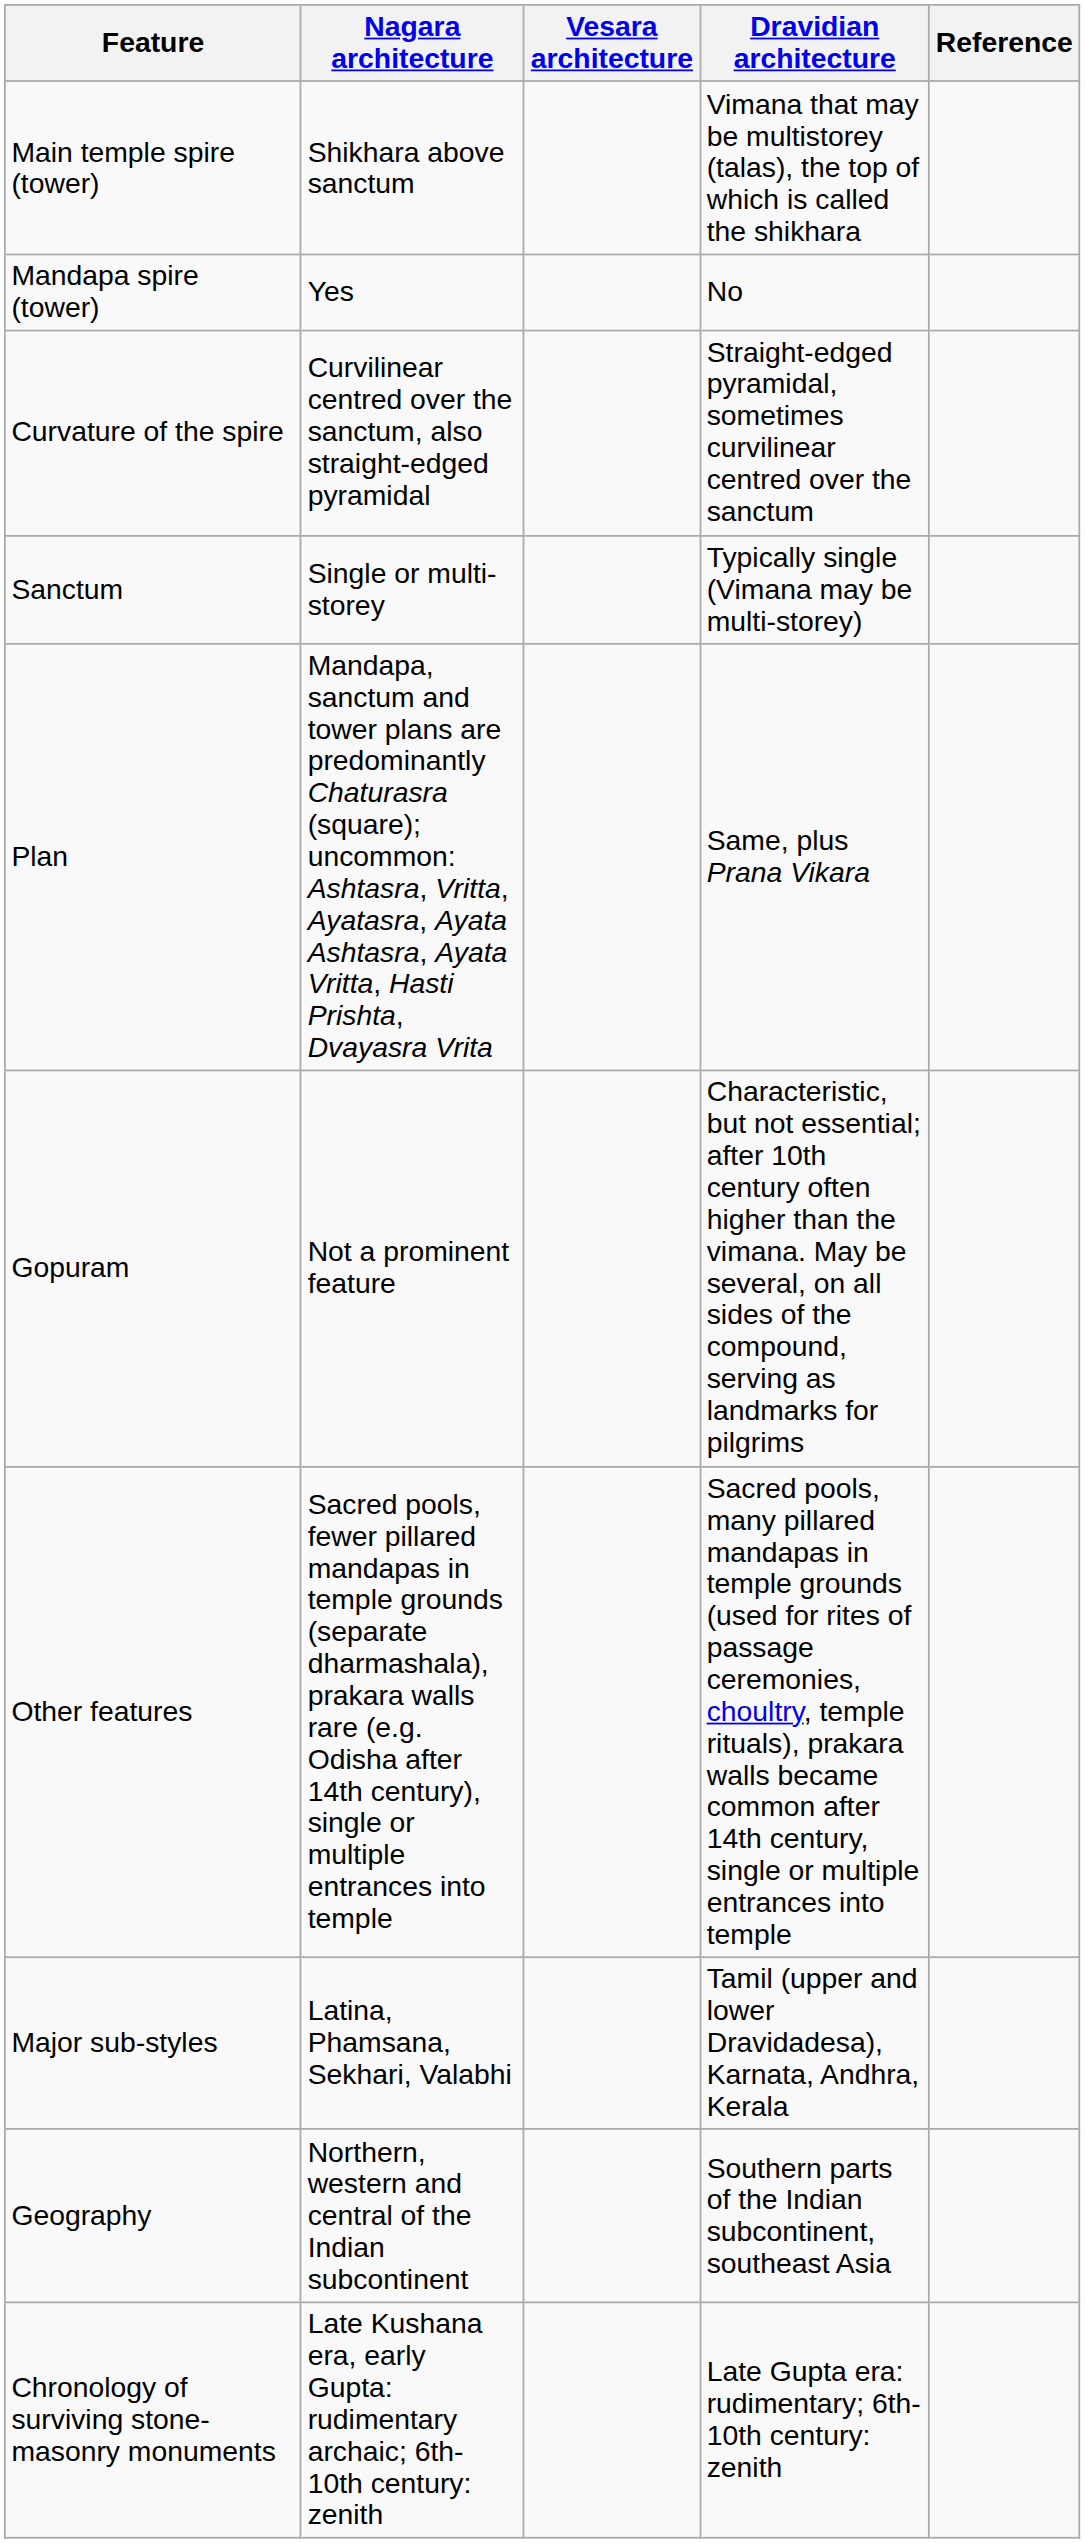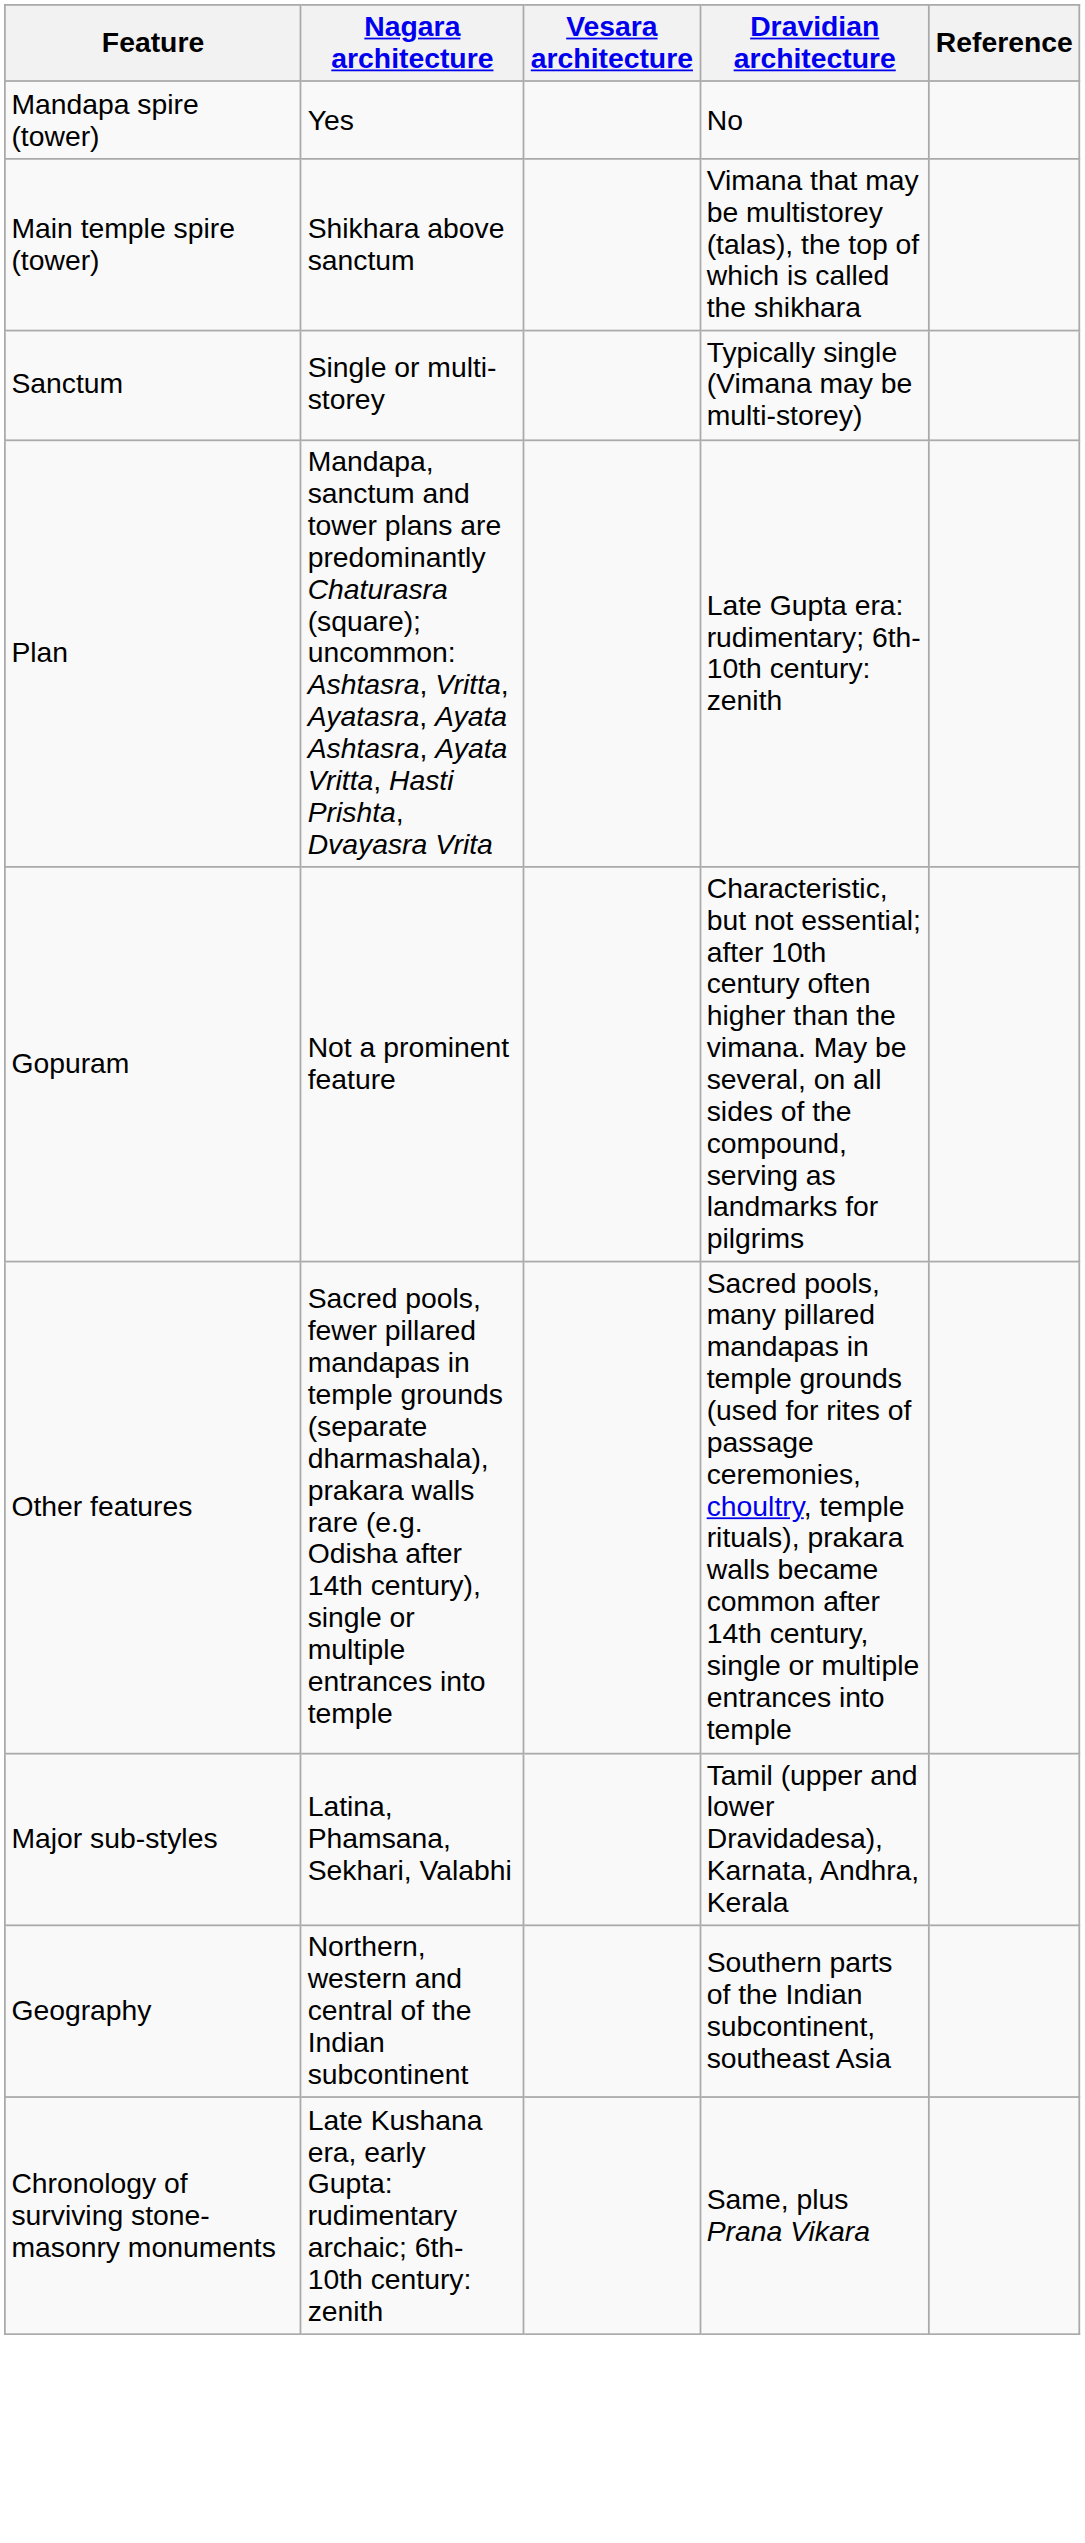 <table class="wikitable">
 <tr>
 <th>Feature</th>
 <th><a href='#'>Nagara architecture</a></th>
 <th><a href='#'>Vesara architecture</a></th>
 <th><a href='#'>Dravidian architecture</a></th>
 <th>Reference</th>
 </tr>
 <tr>
-<td width=160px>Main temple spire (tower)</td>
-<td>Shikhara above sanctum</td>
-<td></td>
-<td>Vimana that may be multistorey (talas), the top of which is called the shikhara</td>
-<td></td>
-</tr>
-<tr>
 <td>Mandapa spire (tower)</td>
 <td>Yes</td>
 <td></td>
 <td>No</td>
 <td></td>
 </tr>
 <tr>
-<td>Curvature of the spire</td>
-<td>Curvilinear centred over the sanctum, also straight-edged pyramidal</td>
+<td width=160px>Main temple spire (tower)</td>
+<td>Shikhara above sanctum</td>
 <td></td>
-<td>Straight-edged pyramidal, sometimes curvilinear centred over the sanctum</td>
+<td>Vimana that may be multistorey (talas), the top of which is called the shikhara</td>
 <td></td>
 </tr>
 <tr>
 <td>Sanctum</td>
 <td>Single or multi-storey</td>
 <td></td>
 <td>Typically single (Vimana may be multi-storey)</td>
 <td></td>
 </tr>
 <tr>
 <td>Plan</td>
 <td>Mandapa, sanctum and tower plans are predominantly <em>Chaturasra</em> (square); uncommon: <em>Ashtasra</em>, <em>Vritta</em>, <em>Ayatasra</em>, <em>Ayata Ashtasra</em>, <em>Ayata Vritta</em>, <em>Hasti Prishta</em>, <em>Dvayasra Vrita</em></td>
 <td></td>
-<td>Same, plus <em>Prana Vikara</em></td>
+<td>Late Gupta era: rudimentary; 6th-10th century: zenith</td>
 <td></td>
 </tr>
 <tr>
 <td>Gopuram</td>
 <td>Not a prominent feature</td>
 <td></td>
 <td>Characteristic, but not essential; after 10th century often higher than the vimana.  May be several, on all sides of the compound, serving as landmarks for pilgrims</td>
 <td></td>
 </tr>
 <tr>
 <td>Other features</td>
 <td>Sacred pools, fewer pillared mandapas in temple grounds (separate dharmashala), prakara walls rare (e.g. Odisha after 14th century), single or multiple entrances into temple</td>
 <td></td>
 <td>Sacred pools, many pillared mandapas in temple grounds (used for rites of passage ceremonies, <a href='#'>choultry</a>, temple rituals), prakara walls became common after 14th century, single or multiple entrances into temple</td>
 <td></td>
 </tr>
 <tr>
 <td>Major sub-styles</td>
 <td>Latina, Phamsana, Sekhari, Valabhi</td>
 <td></td>
 <td>Tamil (upper and lower Dravidadesa), Karnata, Andhra, Kerala</td>
 <td></td>
 </tr>
 <tr>
 <td>Geography</td>
 <td>Northern, western and central of the Indian subcontinent</td>
 <td></td>
 <td>Southern parts of the Indian subcontinent, southeast Asia</td>
 <td></td>
 </tr>
 <tr>
 <td>Chronology of surviving stone-masonry monuments</td>
 <td>Late Kushana era, early Gupta: rudimentary archaic; 6th-10th century: zenith</td>
 <td></td>
-<td>Late Gupta era: rudimentary; 6th-10th century: zenith</td>
+<td>Same, plus <em>Prana Vikara</em></td>
 <td></td>
 </tr>
 </table>
